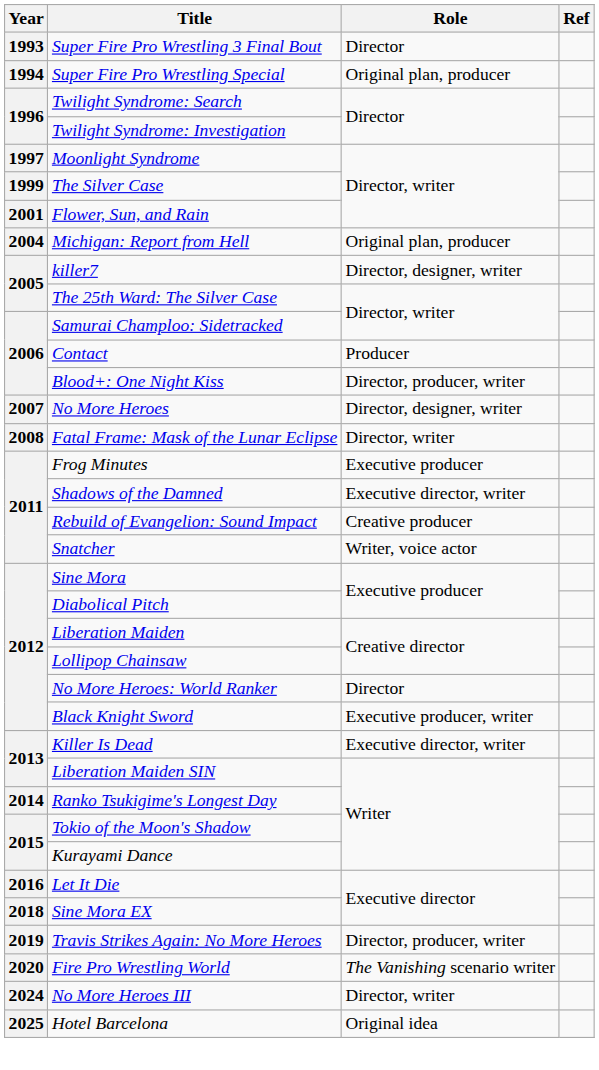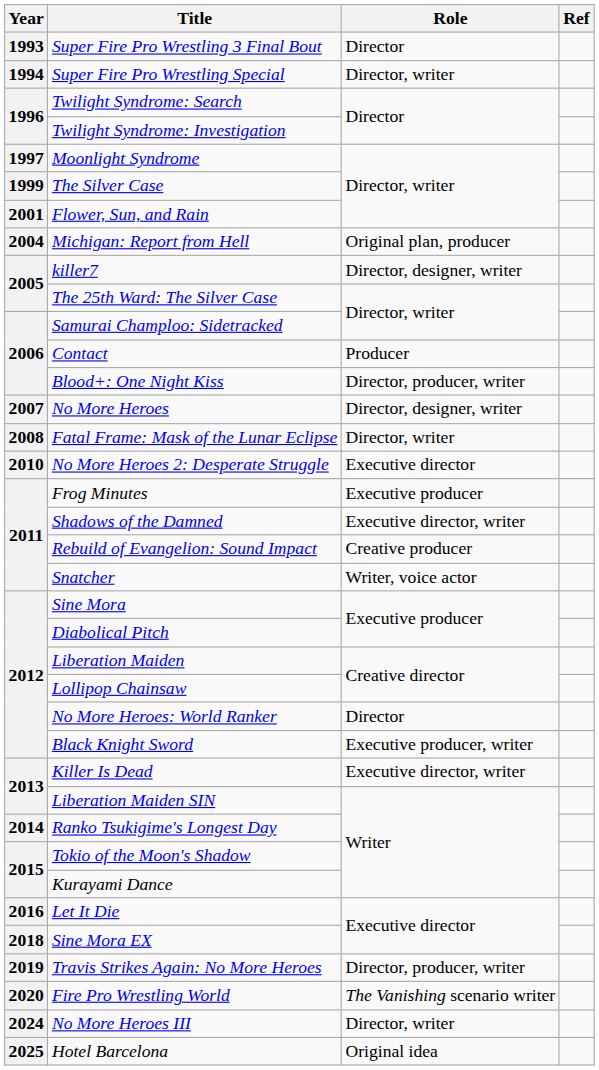 <table class="wikitable sortable">
 <tr>
 <th>Year</th>
 <th>Title</th>
 <th>Role</th>
 <th>Ref</th>
 </tr>
 <tr>
 <th>1993</th>
 <td><em><a href='#'>Super Fire Pro Wrestling 3 Final Bout</a></em></td>
 <td>Director</td>
 <td></td>
 </tr>
 <tr>
 <th>1994</th>
 <td><em><a href='#'>Super Fire Pro Wrestling Special</a></em></td>
-<td>Original plan, producer</td>
+<td>Director, writer</td>
 <td></td>
 </tr>
 <tr>
 <th rowspan="2">1996</th>
 <td><em><a href='#'>Twilight Syndrome: Search</a></em></td>
 <td rowspan="2">Director</td>
 <td></td>
 </tr>
 <tr>
 <td><em><a href='#'>Twilight Syndrome: Investigation</a></em></td>
 <td></td>
 </tr>
 <tr>
 <th>1997</th>
 <td><em><a href='#'>Moonlight Syndrome</a></em></td>
 <td rowspan="3">Director, writer</td>
 <td></td>
 </tr>
 <tr>
 <th>1999</th>
 <td><em><a href='#'>The Silver Case</a></em></td>
 <td></td>
 </tr>
 <tr>
 <th>2001</th>
 <td><em><a href='#'>Flower, Sun, and Rain</a></em></td>
 <td></td>
 </tr>
 <tr>
 <th>2004</th>
 <td><em><a href='#'>Michigan: Report from Hell</a></em></td>
 <td>Original plan, producer</td>
 <td></td>
 </tr>
 <tr>
 <th rowspan="2">2005</th>
 <td><em><a href='#'>killer7</a></em></td>
 <td>Director, designer, writer</td>
 <td></td>
 </tr>
 <tr>
 <td><em><a href='#'>The 25th Ward: The Silver Case</a></em></td>
 <td rowspan="2">Director, writer</td>
 <td></td>
 </tr>
 <tr>
 <th rowspan="3">2006</th>
 <td><em><a href='#'>Samurai Champloo: Sidetracked</a></em></td>
 <td></td>
 </tr>
 <tr>
 <td><em><a href='#'>Contact</a></em></td>
 <td>Producer</td>
 <td></td>
 </tr>
 <tr>
 <td><em><a href='#'>Blood+: One Night Kiss</a></em></td>
 <td>Director, producer, writer</td>
 <td></td>
 </tr>
 <tr>
 <th>2007</th>
 <td><em><a href='#'>No More Heroes</a></em></td>
 <td>Director, designer, writer</td>
 <td></td>
 </tr>
 <tr>
 <th>2008</th>
 <td><em><a href='#'>Fatal Frame: Mask of the Lunar Eclipse</a></em></td>
 <td>Director, writer</td>
+<td></td>
+</tr>
+<tr>
+<th>2010</th>
+<td><em><a href='#'>No More Heroes 2: Desperate Struggle</a></em></td>
+<td>Executive director</td>
 <td></td>
 </tr>
 <tr>
 <th rowspan="4">2011</th>
 <td><em>Frog Minutes</em></td>
 <td>Executive producer</td>
 <td></td>
 </tr>
 <tr>
 <td><em><a href='#'>Shadows of the Damned</a></em></td>
 <td>Executive director, writer</td>
 <td></td>
 </tr>
 <tr>
 <td><em><a href='#'>Rebuild of Evangelion: Sound Impact</a></em></td>
 <td>Creative producer</td>
 <td></td>
 </tr>
 <tr>
 <td><em><a href='#'>Snatcher</a></em></td>
 <td>Writer, voice actor</td>
 <td></td>
 </tr>
 <tr>
 <th rowspan="6">2012</th>
 <td><em><a href='#'>Sine Mora</a></em></td>
 <td rowspan="2">Executive producer</td>
 <td></td>
 </tr>
 <tr>
 <td><em><a href='#'>Diabolical Pitch</a></em></td>
 <td></td>
 </tr>
 <tr>
 <td><em><a href='#'>Liberation Maiden</a></em></td>
 <td rowspan="2">Creative director</td>
 <td></td>
 </tr>
 <tr>
 <td><em><a href='#'>Lollipop Chainsaw</a></em></td>
 <td></td>
 </tr>
 <tr>
 <td><em><a href='#'>No More Heroes: World Ranker</a></em></td>
 <td>Director</td>
 <td></td>
 </tr>
 <tr>
 <td><em><a href='#'>Black Knight Sword</a></em></td>
 <td>Executive producer, writer</td>
 <td></td>
 </tr>
 <tr>
 <th rowspan="2">2013</th>
 <td><em><a href='#'>Killer Is Dead</a></em></td>
 <td>Executive director, writer</td>
 <td></td>
 </tr>
 <tr>
 <td><em><a href='#'>Liberation Maiden SIN</a></em></td>
 <td rowspan="4">Writer</td>
 <td></td>
 </tr>
 <tr>
 <th>2014</th>
 <td><em><a href='#'>Ranko Tsukigime's Longest Day</a></em></td>
 <td></td>
 </tr>
 <tr>
 <th rowspan="2">2015</th>
 <td><em><a href='#'>Tokio of the Moon's Shadow</a></em></td>
 <td></td>
 </tr>
 <tr>
 <td><em>Kurayami Dance</em></td>
 <td></td>
 </tr>
 <tr>
 <th>2016</th>
 <td><em><a href='#'>Let It Die</a></em></td>
 <td rowspan="2">Executive director</td>
 <td></td>
 </tr>
 <tr>
 <th>2018</th>
 <td><em><a href='#'>Sine Mora EX</a></em></td>
 <td></td>
 </tr>
 <tr>
 <th>2019</th>
 <td><em><a href='#'>Travis Strikes Again: No More Heroes</a></em></td>
 <td>Director, producer, writer</td>
 <td></td>
 </tr>
 <tr>
 <th>2020</th>
 <td><em><a href='#'>Fire Pro Wrestling World</a></em></td>
 <td><em>The Vanishing</em> scenario writer</td>
 <td></td>
 </tr>
 <tr>
 <th>2024</th>
 <td><em><a href='#'>No More Heroes III</a></em></td>
 <td>Director, writer</td>
 <td></td>
 </tr>
 <tr>
 <th>2025</th>
 <td><em>Hotel Barcelona</em></td>
 <td>Original idea</td>
 <td></td>
 </tr>
 </table>
